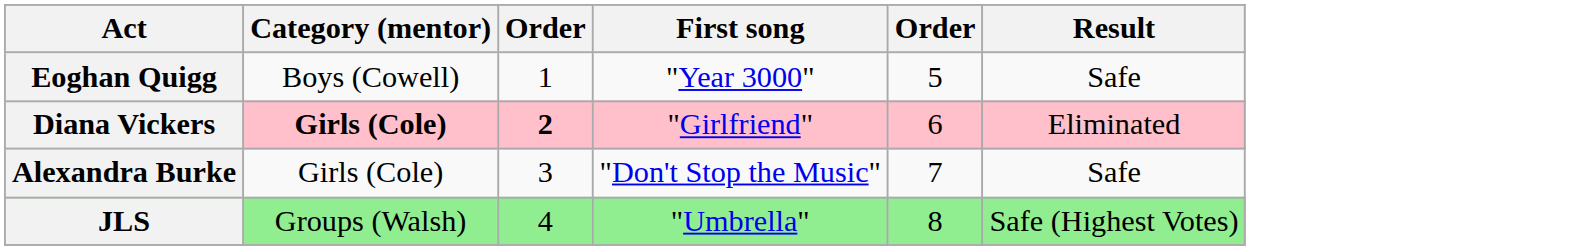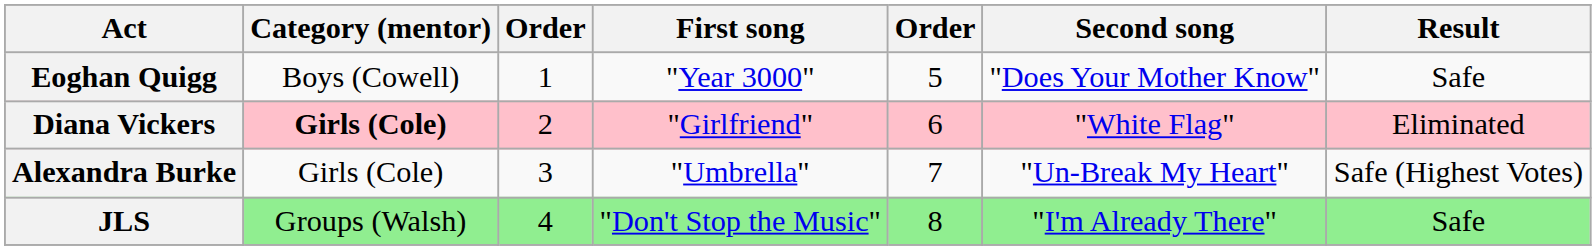 <table class="wikitable plainrowheaders" style="text-align:center;">
 <tr>
 <th scope="col">Act</th>
 <th scope="col">Category (mentor)</th>
 <th scope="col">Order</th>
 <th scope="col">First song</th>
 <th scope=col>Order</th>
+<th scope=col>Second song</th>
 <th scope="col">Result</th>
 </tr>
 <tr>
 <th scope=row>Eoghan Quigg</th>
 <td>Boys (Cowell)</td>
 <td>1</td>
 <td>"<a href='#'>Year 3000</a>"</td>
 <td>5</td>
+<td>"<a href='#'>Does Your Mother Know</a>"</td>
 <td>Safe</td>
 </tr>
 <tr style="background: pink">
 <th scope=row>Diana Vickers</th>
 <td><strong>Girls (Cole)</strong></td>
-<td><strong>2</strong></td>
+<td>2</td>
 <td>"<a href='#'>Girlfriend</a>"</td>
 <td>6</td>
+<td>"<a href='#'>White Flag</a>"</td>
 <td>Eliminated</td>
 </tr>
 <tr>
 <th scope=row>Alexandra Burke</th>
 <td>Girls (Cole)</td>
 <td>3</td>
-<td>"<a href='#'>Don't Stop the Music</a>"</td>
+<td>"<a href='#'>Umbrella</a>"</td>
 <td>7</td>
-<td>Safe</td>
+<td>"<a href='#'>Un-Break My Heart</a>"</td>
+<td>Safe (Highest Votes)</td>
 </tr>
 <tr style="background:lightgreen;">
 <th scope=row>JLS</th>
 <td>Groups (Walsh)</td>
 <td>4</td>
-<td>"<a href='#'>Umbrella</a>"</td>
+<td>"<a href='#'>Don't Stop the Music</a>"</td>
 <td>8</td>
-<td>Safe (Highest Votes)</td>
+<td>"<a href='#'>I'm Already There</a>"</td>
+<td>Safe</td>
 </tr>
 </table>
